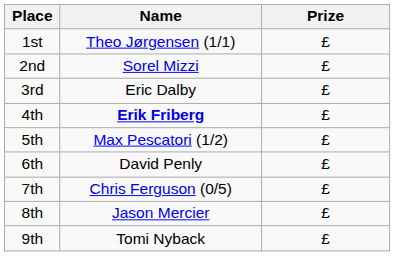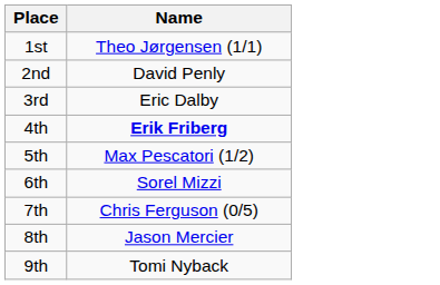 <table class="wikitable">
 <tr>
 <th width="50">Place</th>
 <th width="200">Name</th>
-<th width="125">Prize</th>
 </tr>
 <tr>
 <td align="center">1st</td>
 <td align="center"><a href='#'>Theo Jørgensen</a> (1/1)</td>
-<td align="center">£</td>
 </tr>
 <tr>
 <td align="center">2nd</td>
-<td align="center"><a href='#'>Sorel Mizzi</a></td>
-<td align="center">£</td>
+<td align="center">David Penly</td>
 </tr>
 <tr>
 <td align="center">3rd</td>
 <td align="center">Eric Dalby</td>
-<td align="center">£</td>
 </tr>
 <tr>
 <td align="center">4th</td>
 <td align="center"><strong><a href='#'>Erik Friberg</a></strong></td>
-<td align="center">£</td>
 </tr>
 <tr>
 <td align="center">5th</td>
 <td align="center"><a href='#'>Max Pescatori</a> (1/2)</td>
-<td align="center">£</td>
 </tr>
 <tr>
 <td align="center">6th</td>
-<td align="center">David Penly</td>
-<td align="center">£</td>
+<td align="center"><a href='#'>Sorel Mizzi</a></td>
 </tr>
 <tr>
 <td align="center">7th</td>
 <td align="center"><a href='#'>Chris Ferguson</a> (0/5)</td>
-<td align="center">£</td>
 </tr>
 <tr>
 <td align="center">8th</td>
 <td align="center"><a href='#'>Jason Mercier</a></td>
-<td align="center">£</td>
 </tr>
 <tr>
 <td align="center">9th</td>
 <td align="center">Tomi Nyback</td>
-<td align="center">£</td>
 </tr>
 </table>
